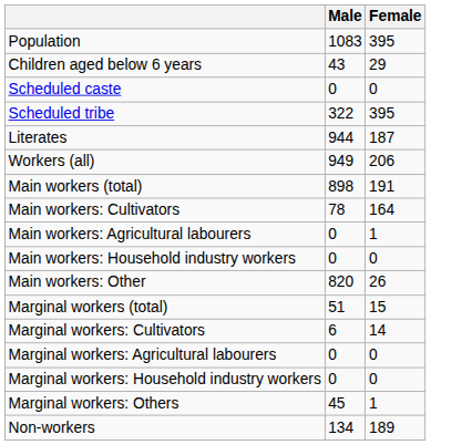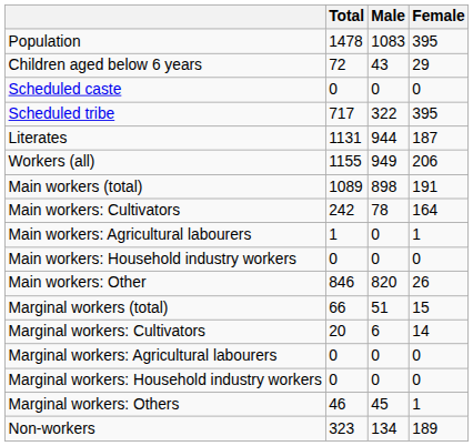 <table class="wikitable sortable">
 <tr>
 <th></th>
+<th>Total</th>
 <th>Male</th>
 <th>Female</th>
 </tr>
 <tr>
 <td>Population</td>
+<td>1478</td>
 <td>1083</td>
 <td>395</td>
 </tr>
 <tr>
 <td>Children aged below 6 years</td>
+<td>72</td>
 <td>43</td>
 <td>29</td>
 </tr>
 <tr>
 <td><a href='#'>Scheduled caste</a></td>
 <td>0</td>
 <td>0</td>
+<td>0</td>
 </tr>
 <tr>
 <td><a href='#'>Scheduled tribe</a></td>
+<td>717</td>
 <td>322</td>
 <td>395</td>
 </tr>
 <tr>
 <td>Literates</td>
+<td>1131</td>
 <td>944</td>
 <td>187</td>
 </tr>
 <tr>
 <td>Workers (all)</td>
+<td>1155</td>
 <td>949</td>
 <td>206</td>
 </tr>
 <tr>
 <td>Main workers (total)</td>
+<td>1089</td>
 <td>898</td>
 <td>191</td>
 </tr>
 <tr>
 <td>Main workers: Cultivators</td>
+<td>242</td>
 <td>78</td>
 <td>164</td>
 </tr>
 <tr>
 <td>Main workers: Agricultural labourers</td>
+<td>1</td>
 <td>0</td>
 <td>1</td>
 </tr>
 <tr>
 <td>Main workers: Household industry workers</td>
 <td>0</td>
 <td>0</td>
+<td>0</td>
 </tr>
 <tr>
 <td>Main workers: Other</td>
+<td>846</td>
 <td>820</td>
 <td>26</td>
 </tr>
 <tr>
 <td>Marginal workers (total)</td>
+<td>66</td>
 <td>51</td>
 <td>15</td>
 </tr>
 <tr>
 <td>Marginal workers: Cultivators</td>
+<td>20</td>
 <td>6</td>
 <td>14</td>
 </tr>
 <tr>
 <td>Marginal workers: Agricultural labourers</td>
 <td>0</td>
 <td>0</td>
+<td>0</td>
 </tr>
 <tr>
 <td>Marginal workers: Household industry workers</td>
 <td>0</td>
 <td>0</td>
+<td>0</td>
 </tr>
 <tr>
 <td>Marginal workers: Others</td>
+<td>46</td>
 <td>45</td>
 <td>1</td>
 </tr>
 <tr>
 <td>Non-workers</td>
+<td>323</td>
 <td>134</td>
 <td>189</td>
 </tr>
 </table>
